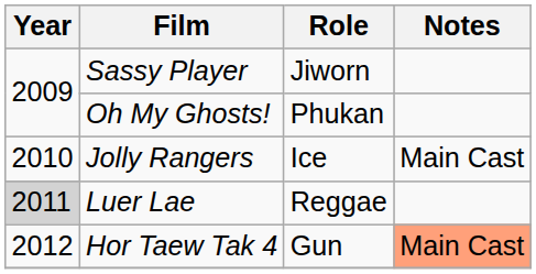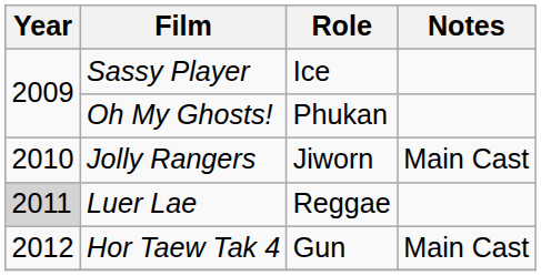 <table class="wikitable">
 <tr>
 <th>Year</th>
 <th>Film</th>
 <th>Role</th>
 <th>Notes</th>
 </tr>
 <tr>
 <td rowspan=2>2009</td>
 <td><em>Sassy Player</em></td>
-<td>Jiworn</td>
+<td>Ice</td>
 <td></td>
 </tr>
 <tr>
 <td><em>Oh My Ghosts!</em></td>
 <td>Phukan</td>
 <td></td>
 </tr>
 <tr>
 <td>2010</td>
 <td><em>Jolly Rangers</em></td>
-<td>Ice</td>
+<td>Jiworn</td>
 <td>Main Cast</td>
 </tr>
 <tr>
 <td style="background: lightgrey;">2011</td>
 <td><em>Luer Lae</em></td>
 <td>Reggae</td>
 <td></td>
 </tr>
 <tr>
 <td>2012</td>
 <td><em>Hor Taew Tak 4</em></td>
 <td>Gun</td>
-<td style="background: lightsalmon;">Main Cast</td>
+<td>Main Cast</td>
 </tr>
 <tr>
 </tr>
 </table>
